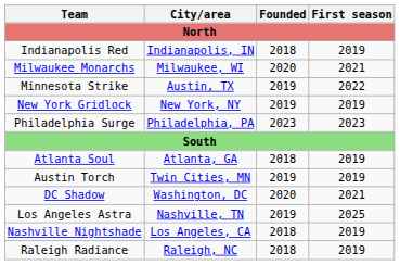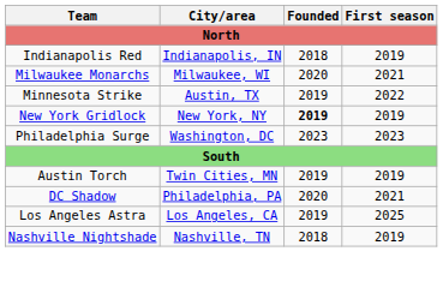 <table class="wikitable" style="text-align:center">
 <tr>
 <th>Team</th>
 <th>City/area</th>
 <th>Founded</th>
 <th>First season</th>
 </tr>
 <tr>
 <td ! style="background:#E77471" colspan="4"><strong>North</strong></td>
 </tr>
 <tr>
 <td>Indianapolis Red</td>
 <td><a href='#'>Indianapolis, IN</a></td>
 <td>2018</td>
 <td>2019</td>
 </tr>
 <tr>
 <td><a href='#'>Milwaukee Monarchs</a></td>
 <td><a href='#'>Milwaukee, WI</a></td>
 <td>2020</td>
 <td>2021</td>
 </tr>
 <tr>
 <td>Minnesota Strike</td>
 <td><a href='#'>Austin, TX</a></td>
 <td>2019</td>
 <td>2022</td>
 </tr>
 <tr>
 <td><a href='#'>New York Gridlock</a></td>
 <td><a href='#'>New York, NY</a></td>
-<td>2019</td>
+<td><strong>2019</strong></td>
 <td>2019</td>
 </tr>
 <tr>
 <td>Philadelphia Surge</td>
-<td><a href='#'>Philadelphia, PA</a></td>
+<td><a href='#'>Washington, DC</a></td>
 <td>2023</td>
 <td>2023</td>
 </tr>
 <tr>
 <td ! style="background:#8CDD81;" colspan="4"><strong>South</strong></td>
-</tr>
-<tr>
-<td><a href='#'>Atlanta Soul</a></td>
-<td><a href='#'>Atlanta, GA</a></td>
-<td>2018</td>
-<td>2019</td>
 </tr>
 <tr>
 <td>Austin Torch</td>
 <td><a href='#'>Twin Cities, MN</a></td>
 <td>2019</td>
 <td>2019</td>
 </tr>
 <tr>
 <td><a href='#'>DC Shadow</a></td>
-<td><a href='#'>Washington, DC</a></td>
+<td><a href='#'>Philadelphia, PA</a></td>
 <td>2020</td>
 <td>2021</td>
 </tr>
 <tr>
 <td>Los Angeles Astra</td>
-<td><a href='#'>Nashville, TN</a></td>
+<td><a href='#'>Los Angeles, CA</a></td>
 <td>2019</td>
 <td>2025</td>
 </tr>
 <tr>
 <td><a href='#'>Nashville Nightshade</a></td>
-<td><a href='#'>Los Angeles, CA</a></td>
-<td>2018</td>
-<td>2019</td>
-</tr>
-<tr>
-<td>Raleigh Radiance</td>
-<td><a href='#'>Raleigh, NC</a></td>
+<td><a href='#'>Nashville, TN</a></td>
 <td>2018</td>
 <td>2019</td>
 </tr>
 </table>
